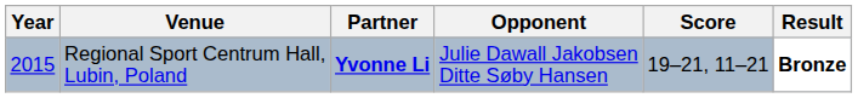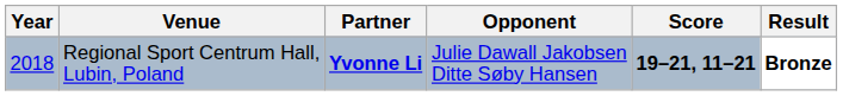 <table class="sortable wikitable" style="font-size: 90%;">
 <tr>
 <th>Year</th>
 <th>Venue</th>
 <th>Partner</th>
 <th>Opponent</th>
 <th>Score</th>
 <th>Result</th>
 </tr>
 <tr style="background:#AABBCC">
-<td align="center"><a href='#'>2015</a></td>
+<td align="center"><a href='#'>2018</a></td>
 <td align="left">Regional Sport Centrum Hall,<br><a href='#'>Lubin, Poland</a></td>
 <td align="left"><strong> <a href='#'>Yvonne Li</a></strong></td>
 <td align="left"> <a href='#'>Julie Dawall Jakobsen</a> <br>  <a href='#'>Ditte Søby Hansen</a></td>
-<td align="left">19–21, 11–21</td>
+<td align="left"><strong>19–21, 11–21</strong></td>
 <td style="text-align:left; background:white"> <strong>Bronze</strong></td>
 </tr>
 </table>
